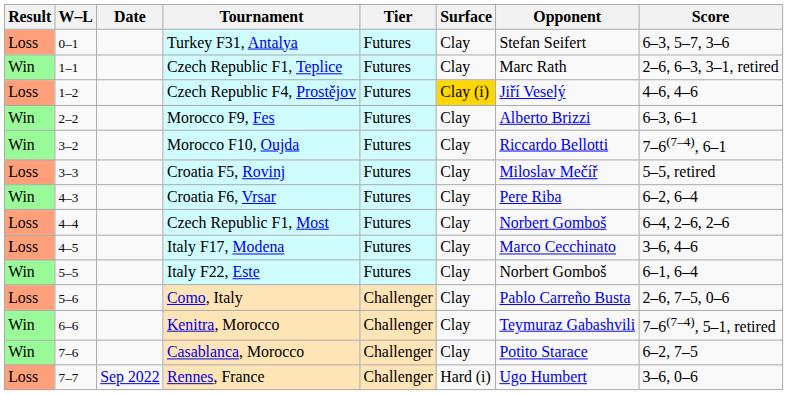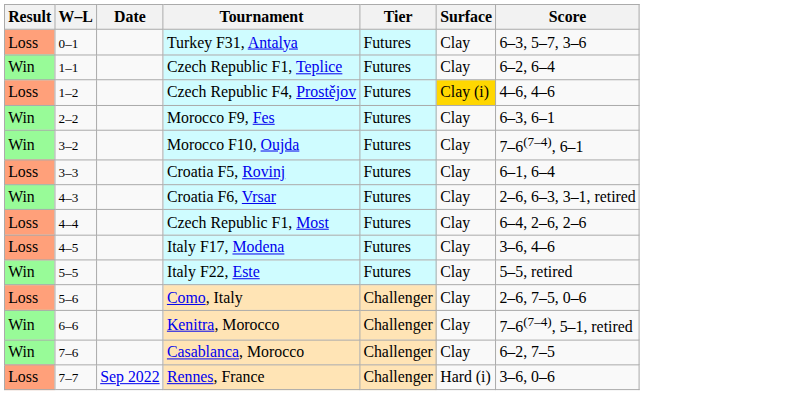 <table class="sortable wikitable nowrap">
 <tr>
 <th>Result</th>
 <th class="unsortable">W–L</th>
 <th>Date</th>
 <th>Tournament</th>
 <th>Tier</th>
 <th>Surface</th>
-<th>Opponent</th>
 <th class="unsortable">Score</th>
 </tr>
 <tr>
 <td bgcolor=FFA07A>Loss</td>
 <td><small>0–1</small></td>
 <td></td>
 <td style="background:#cffcff;">Turkey F31, <a href='#'>Antalya</a></td>
 <td style="background:#cffcff;">Futures</td>
 <td>Clay</td>
-<td> Stefan Seifert</td>
 <td>6–3, 5–7, 3–6</td>
 </tr>
 <tr>
 <td bgcolor=98FB98>Win</td>
 <td><small>1–1</small></td>
 <td></td>
 <td style="background:#cffcff;">Czech Republic F1, <a href='#'>Teplice</a></td>
 <td style="background:#cffcff;">Futures</td>
 <td>Clay</td>
-<td> Marc Rath</td>
-<td>2–6, 6–3, 3–1, retired</td>
+<td>6–2, 6–4</td>
 </tr>
 <tr>
 <td bgcolor=FFA07A>Loss</td>
 <td><small>1–2</small></td>
 <td></td>
 <td style="background:#cffcff;">Czech Republic F4, <a href='#'>Prostějov</a></td>
 <td style="background:#cffcff;">Futures</td>
 <td style="background: gold;">Clay (i)</td>
-<td> <a href='#'>Jiří Veselý</a></td>
 <td>4–6, 4–6</td>
 </tr>
 <tr>
 <td bgcolor=98FB98>Win</td>
 <td><small>2–2</small></td>
 <td></td>
 <td style="background:#cffcff;">Morocco F9, <a href='#'>Fes</a></td>
 <td style="background:#cffcff;">Futures</td>
 <td>Clay</td>
-<td> <a href='#'>Alberto Brizzi</a></td>
 <td>6–3, 6–1</td>
 </tr>
 <tr>
 <td bgcolor=98FB98>Win</td>
 <td><small>3–2</small></td>
 <td></td>
 <td style="background:#cffcff;">Morocco F10, <a href='#'>Oujda</a></td>
 <td style="background:#cffcff;">Futures</td>
 <td>Clay</td>
-<td> <a href='#'>Riccardo Bellotti</a></td>
 <td>7–6<sup>(7–4)</sup>, 6–1</td>
 </tr>
 <tr>
 <td bgcolor=FFA07A>Loss</td>
 <td><small>3–3</small></td>
 <td></td>
 <td style="background:#cffcff;">Croatia F5, <a href='#'>Rovinj</a></td>
 <td style="background:#cffcff;">Futures</td>
 <td>Clay</td>
-<td> <a href='#'>Miloslav Mečíř</a></td>
-<td>5–5, retired</td>
+<td>6–1, 6–4</td>
 </tr>
 <tr>
 <td bgcolor=98FB98>Win</td>
 <td><small>4–3</small></td>
 <td></td>
 <td style="background:#cffcff;">Croatia F6, <a href='#'>Vrsar</a></td>
 <td style="background:#cffcff;">Futures</td>
 <td>Clay</td>
-<td> <a href='#'>Pere Riba</a></td>
-<td>6–2, 6–4</td>
+<td>2–6, 6–3, 3–1, retired</td>
 </tr>
 <tr>
 <td bgcolor=FFA07A>Loss</td>
 <td><small>4–4</small></td>
 <td></td>
 <td style="background:#cffcff;">Czech Republic F1, <a href='#'>Most</a></td>
 <td style="background:#cffcff;">Futures</td>
 <td>Clay</td>
-<td> <a href='#'>Norbert Gomboš</a></td>
 <td>6–4, 2–6, 2–6</td>
 </tr>
 <tr>
 <td bgcolor=FFA07A>Loss</td>
 <td><small>4–5</small></td>
 <td></td>
 <td style="background:#cffcff;">Italy F17, <a href='#'>Modena</a></td>
 <td style="background:#cffcff;">Futures</td>
 <td>Clay</td>
-<td> <a href='#'>Marco Cecchinato</a></td>
 <td>3–6, 4–6</td>
 </tr>
 <tr>
 <td bgcolor=98FB98>Win</td>
 <td><small>5–5</small></td>
 <td></td>
 <td style="background:#cffcff;">Italy F22, <a href='#'>Este</a></td>
 <td style="background:#cffcff;">Futures</td>
 <td>Clay</td>
-<td> Norbert Gomboš</td>
-<td>6–1, 6–4</td>
+<td>5–5, retired</td>
 </tr>
 <tr>
 <td bgcolor=FFA07A>Loss</td>
 <td><small>5–6</small></td>
 <td><a href='#'></a></td>
 <td style="background:moccasin;"><a href='#'>Como</a>, Italy</td>
 <td style="background:moccasin;">Challenger</td>
 <td>Clay</td>
-<td> <a href='#'>Pablo Carreño Busta</a></td>
 <td>2–6, 7–5, 0–6</td>
 </tr>
 <tr>
 <td bgcolor=98FB98>Win</td>
 <td><small>6–6</small></td>
 <td><a href='#'></a></td>
 <td style="background:moccasin;"><a href='#'>Kenitra</a>, Morocco</td>
 <td style="background:moccasin;">Challenger</td>
 <td>Clay</td>
-<td> <a href='#'>Teymuraz Gabashvili</a></td>
 <td>7–6<sup>(7–4)</sup>, 5–1, retired</td>
 </tr>
 <tr>
 <td bgcolor=98FB98>Win</td>
 <td><small>7–6</small></td>
 <td><a href='#'></a></td>
 <td style="background:moccasin;"><a href='#'>Casablanca</a>, Morocco</td>
 <td style="background:moccasin;">Challenger</td>
 <td>Clay</td>
-<td> <a href='#'>Potito Starace</a></td>
 <td>6–2, 7–5</td>
 </tr>
 <tr>
 <td bgcolor=FFA07A>Loss</td>
 <td><small>7–7</small></td>
 <td><a href='#'>Sep 2022</a></td>
 <td style="background:moccasin;"><a href='#'>Rennes</a>, France</td>
 <td style="background:moccasin;">Challenger</td>
 <td>Hard (i)</td>
-<td> <a href='#'>Ugo Humbert</a></td>
 <td>3–6, 0–6</td>
 </tr>
 </table>
